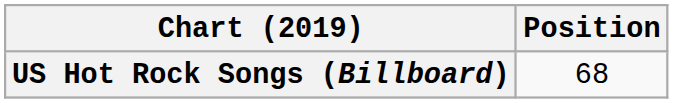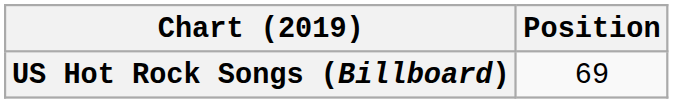 <table class="wikitable plainrowheaders" style="text-align:center">
 <tr>
 <th scope="col">Chart (2019)</th>
 <th scope="col">Position</th>
 </tr>
 <tr>
 <th scope="row">US Hot Rock Songs (<em>Billboard</em>)</th>
-<td>68</td>
+<td>69</td>
 </tr>
 </table>
